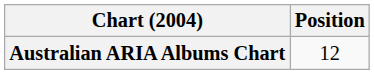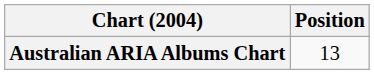 <table class="wikitable plainrowheaders">
 <tr>
 <th scope="col">Chart (2004)</th>
 <th scope="col">Position</th>
 </tr>
 <tr>
 <th scope="row">Australian ARIA Albums Chart</th>
-<td style="text-align:center;">12</td>
+<td style="text-align:center;">13</td>
 </tr>
 </table>
